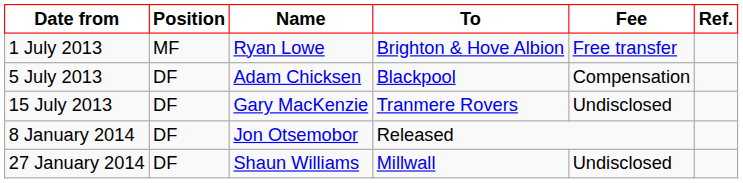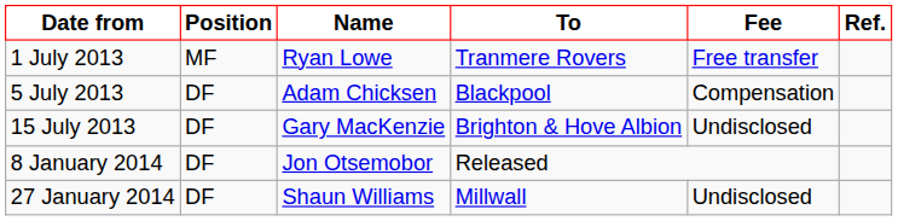 <table class="wikitable">
 <tr>
 <th style="background:#FFFFFF; color:black; border:1px solid red;">Date from</th>
 <th style="background:#FFFFFF; color:black; border:1px solid red;">Position</th>
 <th style="background:#FFFFFF; color:black; border:1px solid red;">Name</th>
 <th style="background:#FFFFFF; color:black; border:1px solid red;">To</th>
 <th style="background:#FFFFFF; color:black; border:1px solid red;">Fee</th>
 <th style="background:#FFFFFF; color:black; border:1px solid red;">Ref.</th>
 </tr>
 <tr>
 <td>1 July 2013</td>
 <td>MF</td>
 <td> <a href='#'>Ryan Lowe</a></td>
-<td><a href='#'>Brighton & Hove Albion</a></td>
+<td><a href='#'>Tranmere Rovers</a></td>
 <td><a href='#'>Free transfer</a></td>
 <td></td>
 </tr>
 <tr>
 <td>5 July 2013</td>
 <td>DF</td>
 <td> <a href='#'>Adam Chicksen</a></td>
 <td><a href='#'>Blackpool</a></td>
 <td>Compensation</td>
 <td></td>
 </tr>
 <tr>
 <td>15 July 2013</td>
 <td>DF</td>
 <td> <a href='#'>Gary MacKenzie</a></td>
-<td><a href='#'>Tranmere Rovers</a></td>
+<td><a href='#'>Brighton & Hove Albion</a></td>
 <td>Undisclosed</td>
 <td></td>
 </tr>
 <tr>
 <td>8 January 2014</td>
 <td>DF</td>
 <td> <a href='#'>Jon Otsemobor</a></td>
 <td colspan="2">Released</td>
 <td></td>
 </tr>
 <tr>
 <td>27 January 2014</td>
 <td>DF</td>
 <td> <a href='#'>Shaun Williams</a></td>
 <td><a href='#'>Millwall</a></td>
 <td>Undisclosed</td>
 <td></td>
 </tr>
 </table>
